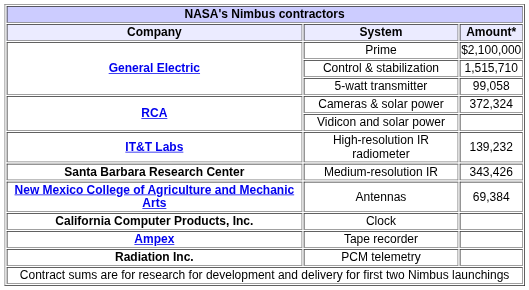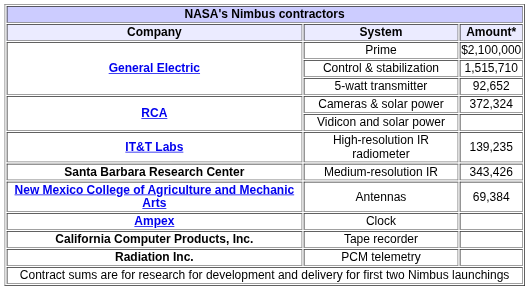 <table class="simple" style="width: 35%; margin-left:0.5em; text-align: center" border="1" align="right">
 <tr bgcolor="#CCF">
 <th colspan="3">NASA's Nimbus contractors</th>
 </tr>
 <tr bgcolor="#EBEBFF">
 <th>Company</th>
 <th>System</th>
 <th>Amount*</th>
 </tr>
 <tr>
 <td rowspan="3"><strong><a href='#'>General Electric</a></strong></td>
 <td>Prime</td>
 <td>$2,100,000</td>
 </tr>
 <tr>
 <td>Control & stabilization</td>
 <td>1,515,710</td>
 </tr>
 <tr>
 <td>5-watt transmitter</td>
-<td>99,058</td>
+<td>92,652</td>
 </tr>
 <tr>
 <td rowspan="2"><strong><a href='#'>RCA</a></strong></td>
 <td>Cameras & solar power</td>
 <td>372,324</td>
 </tr>
 <tr>
 <td>Vidicon and solar power</td>
 <td></td>
 </tr>
 <tr>
 <td><strong><a href='#'>IT&T Labs</a></strong></td>
 <td>High-resolution IR radiometer</td>
-<td>139,232</td>
+<td>139,235</td>
 </tr>
 <tr>
 <td><strong>Santa Barbara Research Center</strong></td>
 <td>Medium-resolution IR</td>
 <td>343,426</td>
 </tr>
 <tr>
 <td><strong><a href='#'>New Mexico College of Agriculture and Mechanic Arts</a></strong></td>
 <td>Antennas</td>
 <td>69,384</td>
 </tr>
 <tr>
-<td><strong>California Computer Products, Inc.</strong></td>
+<td><strong><a href='#'>Ampex</a></strong></td>
 <td>Clock</td>
 <td></td>
 </tr>
 <tr>
-<td><strong><a href='#'>Ampex</a></strong></td>
+<td><strong>California Computer Products, Inc.</strong></td>
 <td>Tape recorder</td>
 <td></td>
 </tr>
 <tr>
 <td><strong>Radiation Inc.</strong></td>
 <td>PCM telemetry</td>
 <td></td>
 </tr>
 <tr>
 <td colspan="3">Contract sums are for research for development and delivery for first two Nimbus launchings</td>
 </tr>
 </table>
